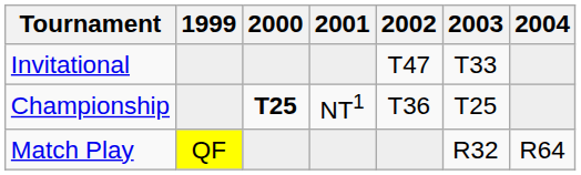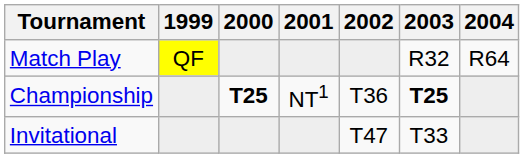 <table class="wikitable" style="text-align:center;">
 <tr>
 <th>Tournament</th>
 <th>1999</th>
 <th>2000</th>
 <th>2001</th>
 <th>2002</th>
 <th>2003</th>
 <th>2004</th>
 </tr>
 <tr>
+<td align="left"><a href='#'>Match Play</a></td>
+<td style="background:yellow;">QF</td>
+<td style="background:#eeeeee;"></td>
+<td style="background:#eeeeee;"></td>
+<td style="background:#eeeeee;"></td>
+<td>R32</td>
+<td>R64</td>
+</tr>
+<tr>
+<td align="left"><a href='#'>Championship</a></td>
+<td style="background:#eeeeee;"></td>
+<td><strong>T25</strong></td>
+<td>NT<sup>1</sup></td>
+<td>T36</td>
+<td><strong>T25</strong></td>
+<td style="background:#eeeeee;"></td>
+</tr>
+<tr>
 <td align="left"><a href='#'>Invitational</a></td>
 <td style="background:#eeeeee;"></td>
 <td style="background:#eeeeee;"></td>
 <td style="background:#eeeeee;"></td>
 <td>T47</td>
 <td>T33</td>
 <td style="background:#eeeeee;"></td>
 </tr>
-<tr>
-<td align="left"><a href='#'>Championship</a></td>
-<td style="background:#eeeeee;"></td>
-<td><strong>T25</strong></td>
-<td>NT<sup>1</sup></td>
-<td>T36</td>
-<td>T25</td>
-<td style="background:#eeeeee;"></td>
-</tr>
-<tr>
-<td align="left"><a href='#'>Match Play</a></td>
-<td style="background:yellow;">QF</td>
-<td style="background:#eeeeee;"></td>
-<td style="background:#eeeeee;"></td>
-<td style="background:#eeeeee;"></td>
-<td>R32</td>
-<td>R64</td>
-</tr>
 </table>
